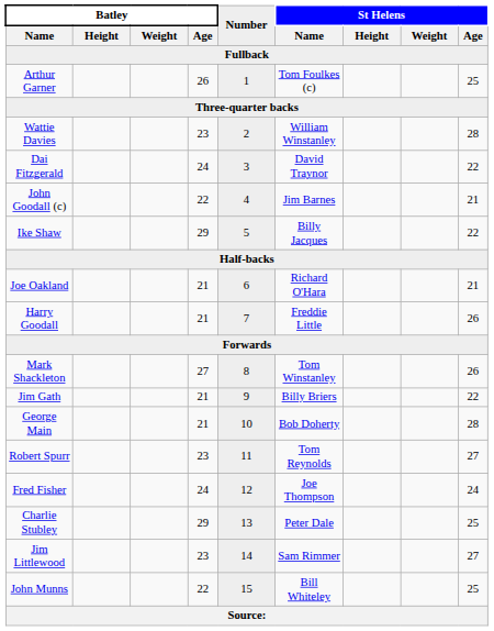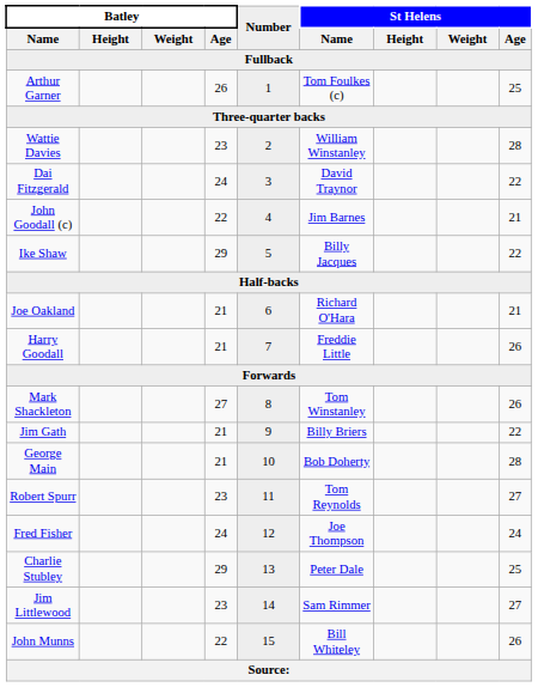 <table class="wikitable" style="font-size:90%; margin-left:1em; text-align:center">
 <tr>
 <th colspan=4 align="centre" style="border:2px solid black; background:white; color:black;">Batley</th>
 <th rowspan=2 align="centre" style="background:#eee; color:black; width:10%">Number</th>
 <th colspan=4 align="centre" style="border:2px solid white; background:blue; color:white;">St Helens</th>
 </tr>
 <tr>
 <th style="width:10%">Name</th>
 <th style="width:10%">Height</th>
 <th style="width:10%">Weight</th>
 <th style="width:5%">Age</th>
 <th style="width:10%">Name</th>
 <th style="width:10%">Height</th>
 <th style="width:10%">Weight</th>
 <th style="width:5%">Age</th>
 </tr>
 <tr>
 <th colspan=9 style="background:#eee;">Fullback</th>
 </tr>
 <tr>
 <td><a href='#'>Arthur Garner</a></td>
 <td></td>
 <td></td>
 <td>26</td>
 <td style="background:#eee;">1</td>
 <td><a href='#'>Tom Foulkes</a> (c)</td>
 <td></td>
 <td></td>
 <td>25</td>
 </tr>
 <tr>
 <th colspan=9 style=background:#eee;>Three-quarter backs</th>
 </tr>
 <tr>
 <td><a href='#'>Wattie Davies</a></td>
 <td></td>
 <td></td>
 <td>23</td>
 <td style="background:#eee;">2</td>
 <td><a href='#'>William Winstanley</a></td>
 <td></td>
 <td></td>
 <td>28</td>
 </tr>
 <tr>
 <td><a href='#'>Dai Fitzgerald</a></td>
 <td></td>
 <td></td>
 <td>24</td>
 <td style="background:#eee;">3</td>
 <td><a href='#'>David Traynor</a></td>
 <td></td>
 <td></td>
 <td>22</td>
 </tr>
 <tr>
 <td><a href='#'>John Goodall</a> (c)</td>
 <td></td>
 <td></td>
 <td>22</td>
 <td style="background:#eee;">4</td>
 <td><a href='#'>Jim Barnes</a></td>
 <td></td>
 <td></td>
 <td>21</td>
 </tr>
 <tr>
 <td><a href='#'>Ike Shaw</a></td>
 <td></td>
 <td></td>
 <td>29</td>
 <td style="background:#eee;">5</td>
 <td><a href='#'>Billy Jacques</a></td>
 <td></td>
 <td></td>
 <td>22</td>
 </tr>
 <tr>
 <th colspan=9 style=background:#eee;>Half-backs</th>
 </tr>
 <tr>
 <td><a href='#'>Joe Oakland</a></td>
 <td></td>
 <td></td>
 <td>21</td>
 <td style="background:#eee;">6</td>
 <td><a href='#'>Richard O'Hara</a></td>
 <td></td>
 <td></td>
 <td>21</td>
 </tr>
 <tr>
 <td><a href='#'>Harry Goodall</a></td>
 <td></td>
 <td></td>
 <td>21</td>
 <td style="background:#eee;">7</td>
 <td><a href='#'>Freddie Little</a></td>
 <td></td>
 <td></td>
 <td>26</td>
 </tr>
 <tr>
 <th colspan=9 style=background:#eee;>Forwards</th>
 </tr>
 <tr>
 <td><a href='#'>Mark Shackleton</a></td>
 <td></td>
 <td></td>
 <td>27</td>
 <td style="background:#eee;">8</td>
 <td><a href='#'>Tom Winstanley</a></td>
 <td></td>
 <td></td>
 <td>26</td>
 </tr>
 <tr>
 <td><a href='#'>Jim Gath</a></td>
 <td></td>
 <td></td>
 <td>21</td>
 <td style="background:#eee;">9</td>
 <td><a href='#'>Billy Briers</a></td>
 <td></td>
 <td></td>
 <td>22</td>
 </tr>
 <tr>
 <td><a href='#'>George Main</a></td>
 <td></td>
 <td></td>
 <td>21</td>
 <td style="background:#eee;">10</td>
 <td><a href='#'>Bob Doherty</a></td>
 <td></td>
 <td></td>
 <td>28</td>
 </tr>
 <tr>
 <td><a href='#'>Robert Spurr</a></td>
 <td></td>
 <td></td>
 <td>23</td>
 <td style="background:#eee;">11</td>
 <td><a href='#'>Tom Reynolds</a></td>
 <td></td>
 <td></td>
 <td>27</td>
 </tr>
 <tr>
 <td><a href='#'>Fred Fisher</a></td>
 <td></td>
 <td></td>
 <td>24</td>
 <td style="background:#eee;">12</td>
 <td><a href='#'>Joe Thompson</a></td>
 <td></td>
 <td></td>
 <td>24</td>
 </tr>
 <tr>
 <td><a href='#'>Charlie Stubley</a></td>
 <td></td>
 <td></td>
 <td>29</td>
 <td style="background:#eee;">13</td>
 <td><a href='#'>Peter Dale</a></td>
 <td></td>
 <td></td>
 <td>25</td>
 </tr>
 <tr>
 <td><a href='#'>Jim Littlewood</a></td>
 <td></td>
 <td></td>
 <td>23</td>
 <td style="background:#eee;">14</td>
 <td><a href='#'>Sam Rimmer</a></td>
 <td></td>
 <td></td>
 <td>27</td>
 </tr>
 <tr>
 <td><a href='#'>John Munns</a></td>
 <td></td>
 <td></td>
 <td>22</td>
 <td style="background:#eee;">15</td>
 <td><a href='#'>Bill Whiteley</a></td>
 <td></td>
 <td></td>
-<td>25</td>
+<td>26</td>
 </tr>
 <tr>
 <th colspan=9>Source:</th>
 </tr>
 </table>
